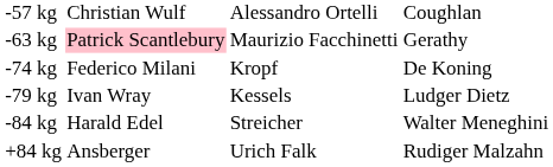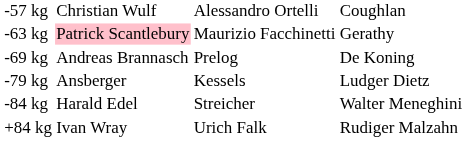 <table>
 <tr>
 <td>-57 kg</td>
 <td>Christian Wulf </td>
 <td>Alessandro Ortelli </td>
 <td>Coughlan </td>
 </tr>
 <tr>
 <td>-63 kg</td>
 <td style="background: pink;">Patrick Scantlebury </td>
 <td>Maurizio Facchinetti </td>
 <td>Gerathy </td>
 </tr>
 <tr>
-<td>-74 kg</td>
-<td>Federico Milani </td>
-<td>Kropf </td>
+<td>-69 kg</td>
+<td>Andreas Brannasch </td>
+<td>Prelog </td>
 <td>De Koning </td>
 </tr>
 <tr>
 <td>-79 kg</td>
-<td>Ivan Wray </td>
+<td>Ansberger </td>
 <td>Kessels </td>
 <td>Ludger Dietz </td>
 </tr>
 <tr>
 <td>-84 kg</td>
 <td>Harald Edel </td>
 <td>Streicher </td>
 <td>Walter Meneghini </td>
 </tr>
 <tr>
 <td>+84 kg</td>
-<td>Ansberger </td>
+<td>Ivan Wray </td>
 <td>Urich Falk </td>
 <td>Rudiger Malzahn </td>
 </tr>
 <tr>
 </tr>
 </table>
